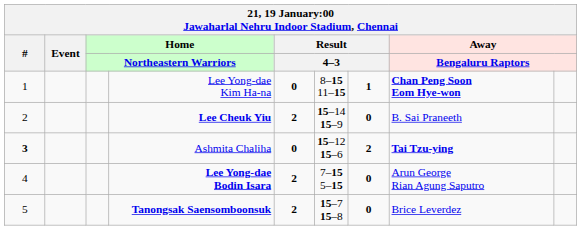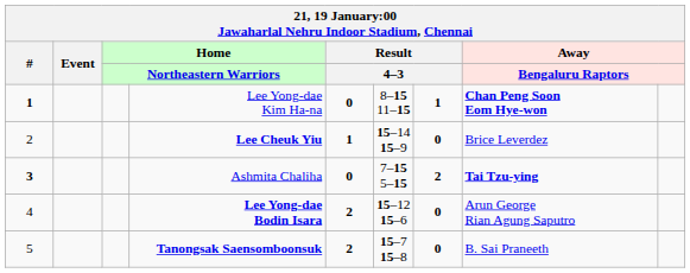 <table class="wikitable">
 <tr>
 <th colspan="9">21, 19 January:00<br><a href='#'>Jawaharlal Nehru Indoor Stadium</a>, <a href='#'>Chennai</a></th>
 </tr>
 <tr>
 <th rowspan="2" width="50">#</th>
 <th rowspan="2" width="50">Event</th>
 <th colspan="2" style="background-color:#ccffcc" width="250">Home</th>
 <th colspan="3" width="150">Result</th>
 <th colspan="2" style="background-color:#ffe4e1" width="250">Away</th>
 </tr>
 <tr>
 <th colspan="2" style="background-color:#ccffcc"><a href='#'>Northeastern Warriors</a></th>
 <th colspan="3">4–3</th>
 <th colspan="2" style="background-color:#ffe4e1"><a href='#'>Bengaluru Raptors</a></th>
 </tr>
 <tr>
-<td align="center">1</td>
+<td align="center"><strong>1</strong></td>
 <td align="center"></td>
 <td align="center" width="25"></td>
 <td align="right" width="225"><a href='#'>Lee Yong-dae</a> <br><a href='#'>Kim Ha-na</a> </td>
 <td align="center" width="50"><strong>0</strong></td>
 <td align="center">8–<strong>15</strong><br>11–<strong>15</strong></td>
 <td align="center" width="50"><strong>1</strong></td>
 <td align="left" width="225"><strong> <a href='#'>Chan Peng Soon</a><br> <a href='#'>Eom Hye-won</a></strong></td>
 <td align="center" width="25"></td>
 </tr>
 <tr>
 <td align="center">2</td>
 <td align="center"></td>
 <td align="center"></td>
 <td align="right"><strong><a href='#'>Lee Cheuk Yiu</a> </strong></td>
-<td align="center"><strong>2</strong></td>
+<td align="center"><strong>1</strong></td>
 <td align="center"><strong>15</strong>–14<br><strong>15</strong>–9</td>
 <td align="center"><strong>0</strong></td>
-<td align="left"> <a href='#'>B. Sai Praneeth</a></td>
+<td align="left"> <a href='#'>Brice Leverdez</a></td>
 <td align="center"></td>
 </tr>
 <tr>
 <td align="center"><strong>3</strong></td>
 <td align="center"></td>
 <td align="center"></td>
 <td align="right"><a href='#'>Ashmita Chaliha</a> </td>
 <td align="center"><strong>0</strong></td>
-<td align="center"><strong>15</strong>–12<br><strong>15</strong>–6</td>
+<td align="center">7–<strong>15</strong><br>5–<strong>15</strong></td>
 <td align="center"><strong>2</strong></td>
 <td align="left"><strong> <a href='#'>Tai Tzu-ying</a></strong></td>
 <td align="center"></td>
 </tr>
 <tr>
 <td align="center">4</td>
 <td align="center"></td>
 <td align="center"></td>
 <td align="right"><strong><a href='#'>Lee Yong-dae</a> <br><a href='#'>Bodin Isara</a> </strong></td>
 <td align="center"><strong>2</strong></td>
-<td align="center">7–<strong>15</strong><br>5–<strong>15</strong></td>
+<td align="center"><strong>15</strong>–12<br><strong>15</strong>–6</td>
 <td align="center"><strong>0</strong></td>
 <td align="left"> <a href='#'>Arun George</a><br> <a href='#'>Rian Agung Saputro</a></td>
 <td align="center"></td>
 </tr>
 <tr>
 <td align="center">5</td>
 <td align="center"></td>
 <td align="center"></td>
 <td align="right"><strong><a href='#'>Tanongsak Saensomboonsuk</a> </strong></td>
 <td align="center"><strong>2</strong></td>
 <td align="center"><strong>15</strong>–7<br><strong>15</strong>–8</td>
 <td align="center"><strong>0</strong></td>
-<td align="left"> <a href='#'>Brice Leverdez</a></td>
+<td align="left"> <a href='#'>B. Sai Praneeth</a></td>
 <td align="center"></td>
 </tr>
 </table>
